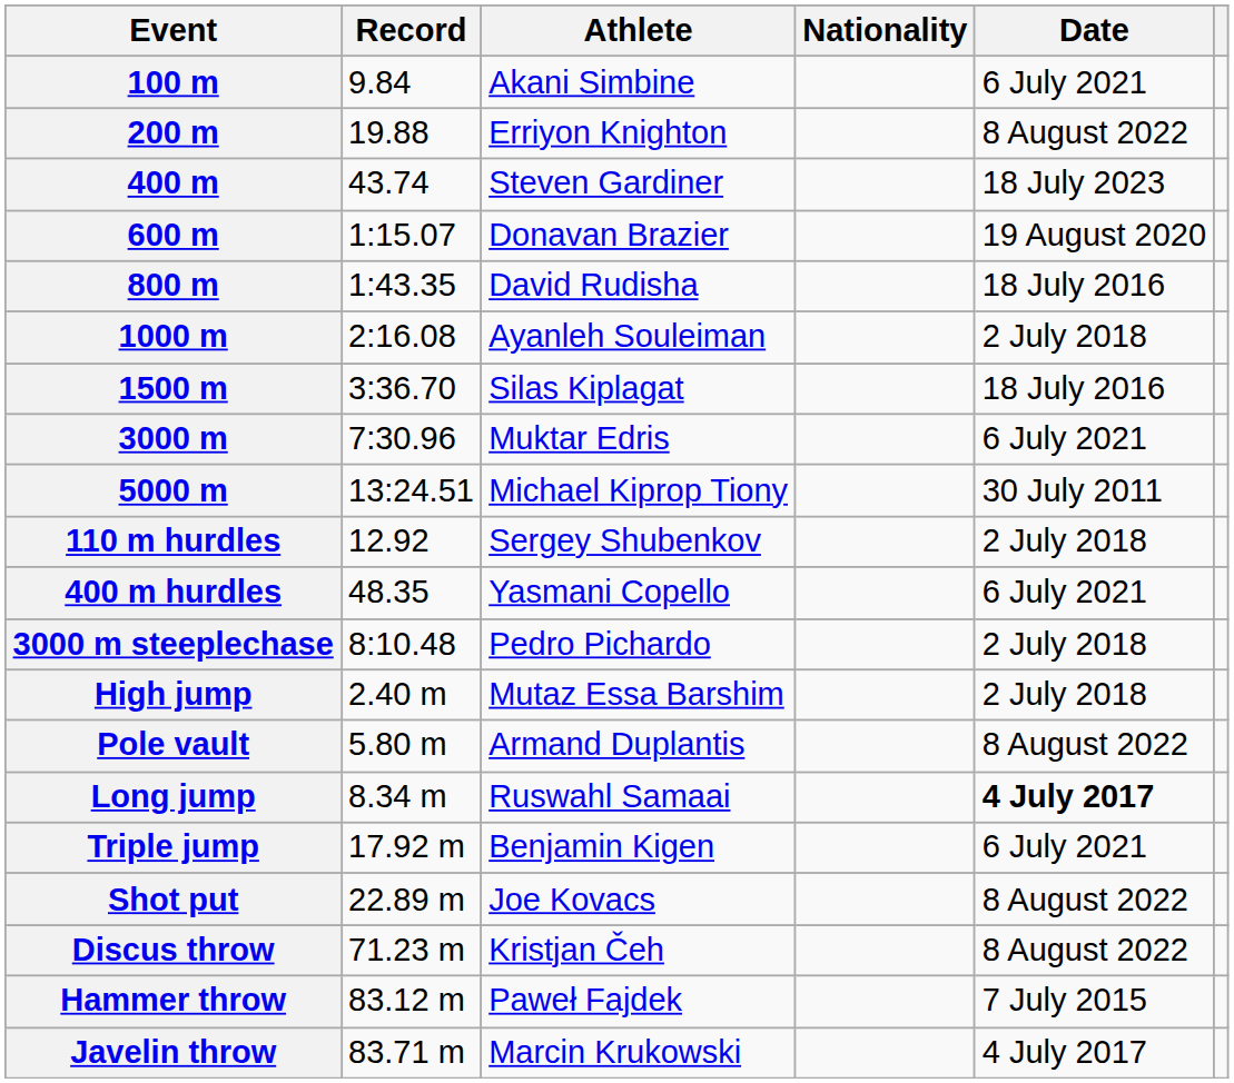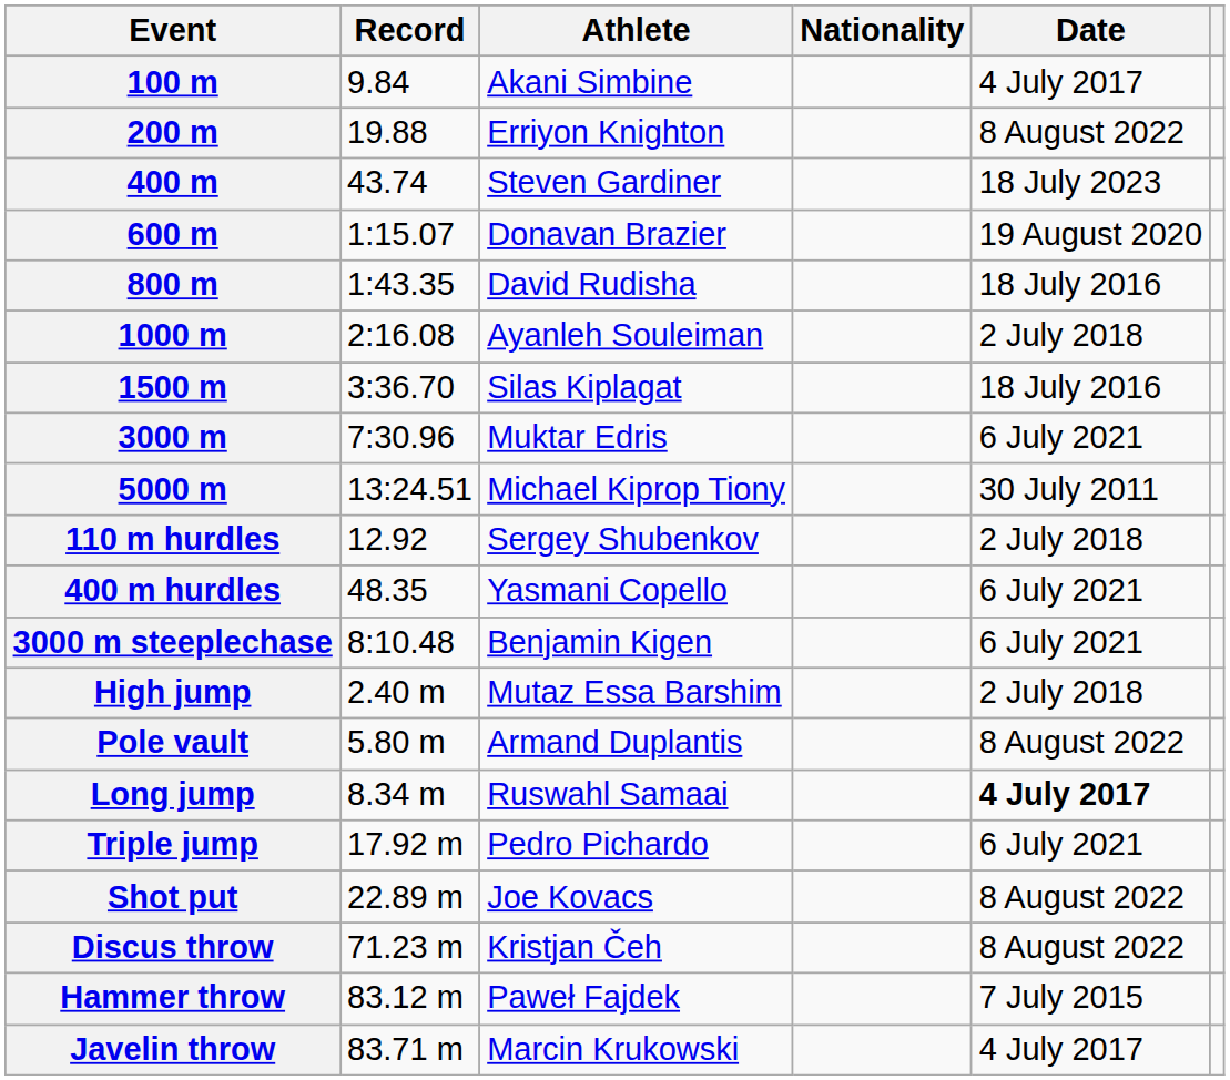 <table class="wikitable plainrowheaders sticky-header">
 <tr>
 <th scope="col">Event</th>
 <th scope="col">Record</th>
 <th scope="col">Athlete</th>
 <th scope="col">Nationality</th>
 <th scope="col">Date</th>
 <th scope="col"></th>
 </tr>
 <tr>
 <th scope="row"><a href='#'>100 m</a></th>
 <td>9.84 </td>
 <td><a href='#'>Akani Simbine</a></td>
 <td></td>
-<td>6 July 2021</td>
+<td>4 July 2017</td>
 <td></td>
 </tr>
 <tr>
 <th scope="row"><a href='#'>200 m</a></th>
 <td>19.88 </td>
 <td><a href='#'>Erriyon Knighton</a></td>
 <td></td>
 <td>8 August 2022</td>
 <td></td>
 </tr>
 <tr>
 <th scope="row"><a href='#'>400 m</a></th>
 <td>43.74</td>
 <td><a href='#'>Steven Gardiner</a></td>
 <td></td>
 <td>18 July 2023</td>
 <td></td>
 </tr>
 <tr>
 <th scope="row"><a href='#'>600 m</a></th>
 <td>1:15.07</td>
 <td><a href='#'>Donavan Brazier</a></td>
 <td></td>
 <td>19 August 2020</td>
 <td></td>
 </tr>
 <tr>
 <th scope="row"><a href='#'>800 m</a></th>
 <td>1:43.35</td>
 <td><a href='#'>David Rudisha</a></td>
 <td></td>
 <td>18 July 2016</td>
 <td></td>
 </tr>
 <tr>
 <th scope="row"><a href='#'>1000 m</a></th>
 <td>2:16.08</td>
 <td><a href='#'>Ayanleh Souleiman</a></td>
 <td></td>
 <td>2 July 2018</td>
 <td></td>
 </tr>
 <tr>
 <th scope="row"><a href='#'>1500 m</a></th>
 <td>3:36.70</td>
 <td><a href='#'>Silas Kiplagat</a></td>
 <td></td>
 <td>18 July 2016</td>
 <td></td>
 </tr>
 <tr>
 <th scope="row"><a href='#'>3000 m</a></th>
 <td>7:30.96</td>
 <td><a href='#'>Muktar Edris</a></td>
 <td></td>
 <td>6 July 2021</td>
 <td></td>
 </tr>
 <tr>
 <th scope="row"><a href='#'>5000 m</a></th>
 <td>13:24.51</td>
 <td><a href='#'>Michael Kiprop Tiony</a></td>
 <td></td>
 <td>30 July 2011</td>
 <td></td>
 </tr>
 <tr>
 <th scope="row"><a href='#'>110 m hurdles</a></th>
 <td>12.92 </td>
 <td><a href='#'>Sergey Shubenkov</a></td>
 <td></td>
 <td>2 July 2018</td>
 <td></td>
 </tr>
 <tr>
 <th scope="row"><a href='#'>400 m hurdles</a></th>
 <td>48.35</td>
 <td><a href='#'>Yasmani Copello</a></td>
 <td></td>
 <td>6 July 2021</td>
 <td></td>
 </tr>
 <tr>
 <th scope="row"><a href='#'>3000 m steeplechase</a></th>
 <td>8:10.48</td>
-<td><a href='#'>Pedro Pichardo</a></td>
+<td><a href='#'>Benjamin Kigen</a></td>
 <td></td>
-<td>2 July 2018</td>
+<td>6 July 2021</td>
 <td></td>
 </tr>
 <tr>
 <th scope="row"><a href='#'>High jump</a></th>
 <td>2.40 m</td>
 <td><a href='#'>Mutaz Essa Barshim</a></td>
 <td></td>
 <td>2 July 2018</td>
 <td></td>
 </tr>
 <tr>
 <th scope="row"><a href='#'>Pole vault</a></th>
 <td>5.80 m</td>
 <td><a href='#'>Armand Duplantis</a></td>
 <td></td>
 <td>8 August 2022</td>
 <td></td>
 </tr>
 <tr>
 <th scope="row"><a href='#'>Long jump</a></th>
 <td>8.34 m </td>
 <td><a href='#'>Ruswahl Samaai</a></td>
 <td></td>
 <td><strong>4 July 2017</strong></td>
 <td></td>
 </tr>
 <tr>
 <th scope="row"><a href='#'>Triple jump</a></th>
 <td>17.92 m </td>
-<td><a href='#'>Benjamin Kigen</a></td>
+<td><a href='#'>Pedro Pichardo</a></td>
 <td></td>
 <td>6 July 2021</td>
 <td></td>
 </tr>
 <tr>
 <th scope="row"><a href='#'>Shot put</a></th>
 <td>22.89 m</td>
 <td><a href='#'>Joe Kovacs</a></td>
 <td></td>
 <td>8 August 2022</td>
 <td></td>
 </tr>
 <tr>
 <th scope="row"><a href='#'>Discus throw</a></th>
 <td>71.23 m</td>
 <td><a href='#'>Kristjan Čeh</a></td>
 <td></td>
 <td>8 August 2022</td>
 <td></td>
 </tr>
 <tr>
 <th scope="row"><a href='#'>Hammer throw</a></th>
 <td>83.12 m</td>
 <td><a href='#'>Paweł Fajdek</a></td>
 <td></td>
 <td>7 July 2015</td>
 <td></td>
 </tr>
 <tr>
 <th scope="row"><a href='#'>Javelin throw</a></th>
 <td>83.71 m</td>
 <td><a href='#'>Marcin Krukowski</a></td>
 <td></td>
 <td>4 July 2017</td>
 <td></td>
 </tr>
 </table>
